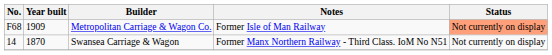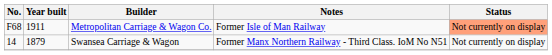 <table class="wikitable sortable">
 <tr>
 <th>No.</th>
 <th>Year built</th>
 <th>Builder</th>
 <th>Notes</th>
 <th>Status</th>
 </tr>
 <tr>
 <td>F68</td>
-<td>1909</td>
+<td>1911</td>
 <td><a href='#'>Metropolitan Carriage & Wagon Co.</a></td>
 <td>Former <a href='#'>Isle of Man Railway</a></td>
 <td style="background: lightsalmon;">Not currently on display</td>
 </tr>
 <tr>
 <td>14</td>
-<td>1870</td>
+<td>1879</td>
 <td>Swansea Carriage & Wagon</td>
 <td>Former <a href='#'>Manx Northern Railway</a> - Third Class. IoM No N51</td>
 <td>Not currently on display</td>
 </tr>
 <tr>
 </tr>
 </table>
